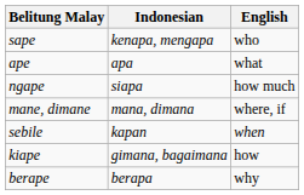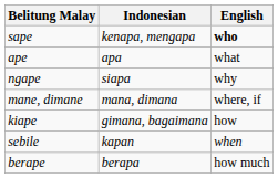 <table class="wikitable">
 <tr>
 <th>Belitung Malay</th>
 <th>Indonesian</th>
 <th>English</th>
 </tr>
 <tr>
 <td><em>sape</em></td>
 <td><em>kenapa, mengapa</em></td>
-<td>who</td>
+<td><strong>who</strong></td>
 </tr>
 <tr>
 <td><em>ape</em></td>
 <td><em>apa</em></td>
 <td>what</td>
 </tr>
 <tr>
 <td><em>ngape</em></td>
 <td><em>siapa</em></td>
-<td>how much</td>
+<td>why</td>
 </tr>
 <tr>
 <td><em>mane, dimane</em></td>
 <td><em>mana, dimana</em></td>
 <td>where, if</td>
 </tr>
 <tr>
+<td><em>kiape</em></td>
+<td><em>gimana, bagaimana</em></td>
+<td>how</td>
+</tr>
+<tr>
 <td><em>sebile</em></td>
 <td><em>kapan</em></td>
 <td><em>when</em></td>
 </tr>
 <tr>
-<td><em>kiape</em></td>
-<td><em>gimana, bagaimana</em></td>
-<td>how</td>
-</tr>
-<tr>
 <td><em>berape</em></td>
 <td><em>berapa</em></td>
-<td>why</td>
+<td>how much</td>
 </tr>
 </table>
